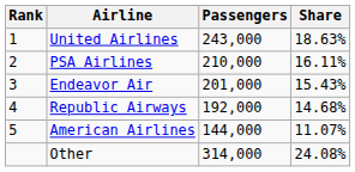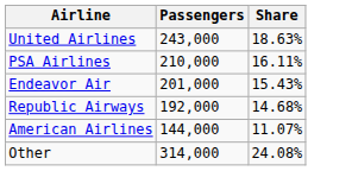 <table class="wikitable sortable" style="font-size: 95%" width= align=>
 <tr>
-<th>Rank</th>
 <th>Airline</th>
 <th>Passengers</th>
 <th>Share</th>
 </tr>
 <tr>
-<td>1</td>
 <td><a href='#'>United Airlines</a></td>
 <td>243,000</td>
 <td>18.63%</td>
 </tr>
 <tr>
-<td>2</td>
 <td><a href='#'>PSA Airlines</a></td>
 <td>210,000</td>
 <td>16.11%</td>
 </tr>
 <tr>
-<td>3</td>
 <td><a href='#'>Endeavor Air</a></td>
 <td>201,000</td>
 <td>15.43%</td>
 </tr>
 <tr>
-<td>4</td>
 <td><a href='#'>Republic Airways</a></td>
 <td>192,000</td>
 <td>14.68%</td>
 </tr>
 <tr>
-<td>5</td>
 <td><a href='#'>American Airlines</a></td>
 <td>144,000</td>
 <td>11.07%</td>
 </tr>
 <tr>
-<td></td>
 <td>Other</td>
 <td>314,000</td>
 <td>24.08%</td>
 </tr>
 </table>
